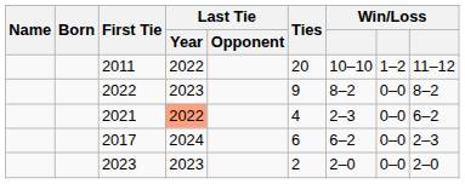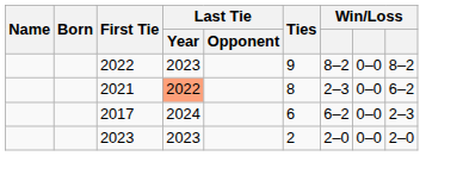 <table class="wikitable sortable col3center col4center col6right col7center col8center col9center">
 <tr style="text-align:center;">
 <th rowspan=2>Name</th>
 <th rowspan=2>Born</th>
 <th rowspan=2>First Tie</th>
 <th colspan=2>Last Tie</th>
 <th rowspan=2>Ties</th>
 <th class="unsortable" colspan=3>Win/Loss</th>
 </tr>
 <tr>
 <th>Year</th>
 <th>Opponent</th>
 <th></th>
 <th></th>
 <th></th>
 </tr>
 <tr>
 <td></td>
 <td></td>
-<td>2011</td>
-<td>2022</td>
-<td></td>
-<td>20</td>
-<td>10–10</td>
-<td>1–2</td>
-<td>11–12</td>
-</tr>
-<tr>
-<td></td>
-<td></td>
 <td>2022</td>
 <td>2023</td>
 <td></td>
 <td>9</td>
 <td>8–2</td>
 <td>0–0</td>
 <td>8–2</td>
 </tr>
 <tr>
 <td></td>
 <td></td>
 <td>2021</td>
 <td style="background: lightsalmon;">2022</td>
 <td></td>
-<td>4</td>
+<td>8</td>
 <td>2–3</td>
 <td>0–0</td>
 <td>6–2</td>
 </tr>
 <tr>
 <td></td>
 <td></td>
 <td>2017</td>
 <td>2024</td>
 <td></td>
 <td>6</td>
 <td>6–2</td>
 <td>0–0</td>
 <td>2–3</td>
 </tr>
 <tr>
 <td></td>
 <td></td>
 <td>2023</td>
 <td>2023</td>
 <td></td>
 <td>2</td>
 <td>2–0</td>
 <td>0–0</td>
 <td>2–0</td>
 </tr>
 </table>
